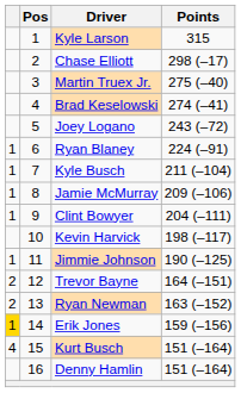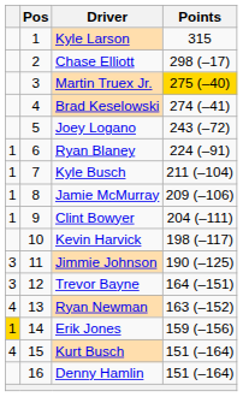 <table class="wikitable" style="font-size: 95%;">
 <tr>
 <th></th>
 <th>Pos</th>
 <th>Driver</th>
 <th>Points</th>
 </tr>
 <tr>
 <td align="left"></td>
 <td style="text-align:center;">1</td>
 <td style="background:#FFDEAD;"><a href='#'>Kyle Larson</a></td>
 <td style="text-align:center;">315</td>
 </tr>
 <tr>
 <td align="left"></td>
 <td style="text-align:center;">2</td>
 <td><a href='#'>Chase Elliott</a></td>
 <td style="text-align:center;">298 (–17)</td>
 </tr>
 <tr>
 <td align="left"></td>
 <td style="text-align:center;">3</td>
 <td style="background:#FFDEAD;"><a href='#'>Martin Truex Jr.</a></td>
-<td style="text-align:center;">275 (–40)</td>
+<td style="background: gold; text-align:center;">275 (–40)</td>
 </tr>
 <tr>
 <td align="left"></td>
 <td style="text-align:center;">4</td>
 <td style="background:#FFDEAD;"><a href='#'>Brad Keselowski</a></td>
 <td style="text-align:center;">274 (–41)</td>
 </tr>
 <tr>
 <td align="left"></td>
 <td style="text-align:center;">5</td>
 <td><a href='#'>Joey Logano</a></td>
 <td style="text-align:center;">243 (–72)</td>
 </tr>
 <tr>
 <td align="left"> 1</td>
 <td style="text-align:center;">6</td>
 <td><a href='#'>Ryan Blaney</a></td>
 <td style="text-align:center;">224 (–91)</td>
 </tr>
 <tr>
 <td align="left"> 1</td>
 <td style="text-align:center;">7</td>
 <td><a href='#'>Kyle Busch</a></td>
 <td style="text-align:center;">211 (–104)</td>
 </tr>
 <tr>
 <td align="left"> 1</td>
 <td style="text-align:center;">8</td>
 <td><a href='#'>Jamie McMurray</a></td>
 <td style="text-align:center;">209 (–106)</td>
 </tr>
 <tr>
 <td align="left"> 1</td>
 <td style="text-align:center;">9</td>
 <td><a href='#'>Clint Bowyer</a></td>
 <td style="text-align:center;">204 (–111)</td>
 </tr>
 <tr>
 <td align="left"></td>
 <td style="text-align:center;">10</td>
 <td><a href='#'>Kevin Harvick</a></td>
 <td style="text-align:center;">198 (–117)</td>
 </tr>
 <tr>
-<td align="left"> 1</td>
+<td align="left"> 3</td>
 <td style="text-align:center;">11</td>
 <td style="background:#FFDEAD;"><a href='#'>Jimmie Johnson</a></td>
 <td style="text-align:center;">190 (–125)</td>
 </tr>
 <tr>
-<td align="left"> 2</td>
+<td align="left"> 3</td>
 <td style="text-align:center;">12</td>
 <td><a href='#'>Trevor Bayne</a></td>
 <td style="text-align:center;">164 (–151)</td>
 </tr>
 <tr>
-<td align="left"> 2</td>
+<td align="left"> 4</td>
 <td style="text-align:center;">13</td>
 <td style="background:#FFDEAD;"><a href='#'>Ryan Newman</a></td>
 <td style="text-align:center;">163 (–152)</td>
 </tr>
 <tr>
 <td align="left" style="background: gold;"> 1</td>
 <td style="text-align:center;">14</td>
 <td><a href='#'>Erik Jones</a></td>
 <td style="text-align:center;">159 (–156)</td>
 </tr>
 <tr>
 <td align="left"> 4</td>
 <td style="text-align:center;">15</td>
 <td style="background:#FFDEAD;"><a href='#'>Kurt Busch</a></td>
 <td style="text-align:center;">151 (–164)</td>
 </tr>
 <tr>
 <td align="left"></td>
 <td style="text-align:center;">16</td>
 <td><a href='#'>Denny Hamlin</a></td>
 <td style="text-align:center;">151 (–164)</td>
 </tr>
 <tr class="sortbottom">
 <th colspan="9"></th>
 </tr>
 </table>
